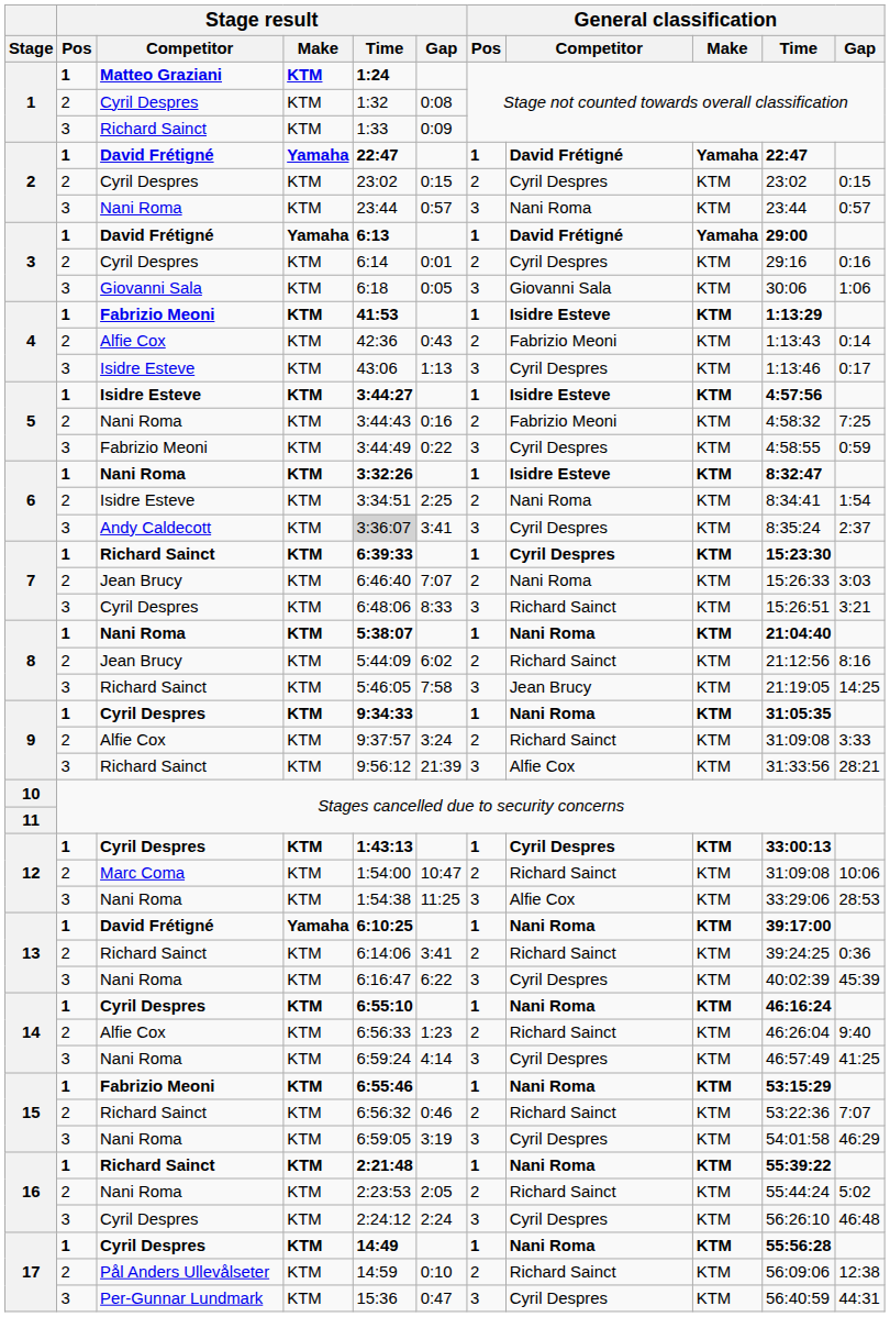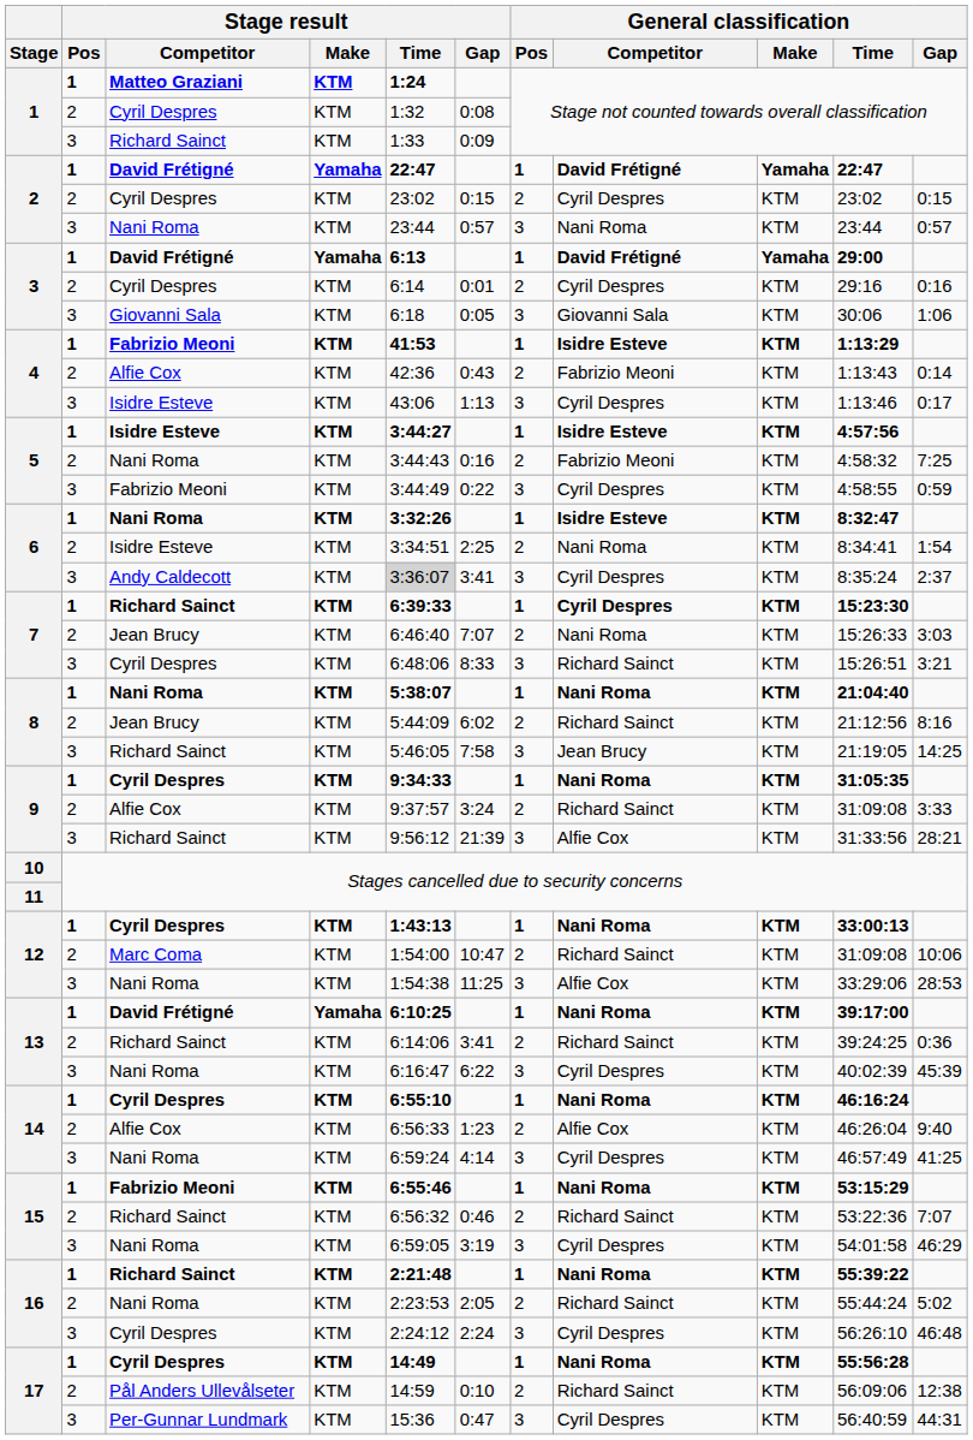 <table class="wikitable" style="font-size:97%;">
 <tr>
 <th></th>
 <th colspan=5><big>Stage result </big></th>
 <th colspan=5><big>General classification</big></th>
 </tr>
 <tr>
 <th width="40px">Stage</th>
 <th width="30px">Pos</th>
 <th width="170px">Competitor</th>
 <th width="50px">Make</th>
 <th width="40px">Time</th>
 <th width="40px">Gap</th>
 <th width="30px">Pos</th>
 <th width="170px">Competitor</th>
 <th width="50px">Make</th>
 <th width="40px">Time</th>
 <th width="40px">Gap</th>
 </tr>
 <tr>
 <th rowspan=3>1</th>
 <td><strong>1</strong></td>
 <td><strong> <a href='#'>Matteo Graziani</a></strong></td>
 <td><strong><a href='#'>KTM</a></strong></td>
 <td><strong>1:24</strong></td>
 <td></td>
 <td colspan=5 rowspan=3 align=center><em>Stage not counted towards overall classification</em></td>
 </tr>
 <tr>
 <td>2</td>
 <td> <a href='#'>Cyril Despres</a></td>
 <td>KTM</td>
 <td>1:32</td>
 <td>0:08</td>
 </tr>
 <tr>
 <td>3</td>
 <td> <a href='#'>Richard Sainct</a></td>
 <td>KTM</td>
 <td>1:33</td>
 <td>0:09</td>
 </tr>
 <tr>
 <th rowspan=3>2</th>
 <td><strong>1</strong></td>
 <td><strong> <a href='#'>David Frétigné</a> </strong></td>
 <td><strong><a href='#'>Yamaha</a></strong></td>
 <td><strong>22:47</strong></td>
 <td></td>
 <td><strong>1</strong></td>
 <td><strong> David Frétigné </strong></td>
 <td><strong>Yamaha</strong></td>
 <td><strong>22:47</strong></td>
 <td></td>
 </tr>
 <tr>
 <td>2</td>
 <td> Cyril Despres</td>
 <td>KTM</td>
 <td>23:02</td>
 <td>0:15</td>
 <td>2</td>
 <td> Cyril Despres</td>
 <td>KTM</td>
 <td>23:02</td>
 <td>0:15</td>
 </tr>
 <tr>
 <td>3</td>
 <td> <a href='#'>Nani Roma</a></td>
 <td>KTM</td>
 <td>23:44</td>
 <td>0:57</td>
 <td>3</td>
 <td> Nani Roma</td>
 <td>KTM</td>
 <td>23:44</td>
 <td>0:57</td>
 </tr>
 <tr>
 <th rowspan=3>3</th>
 <td><strong>1</strong></td>
 <td><strong> David Frétigné </strong></td>
 <td><strong>Yamaha</strong></td>
 <td><strong>6:13</strong></td>
 <td></td>
 <td><strong>1</strong></td>
 <td><strong> David Frétigné </strong></td>
 <td><strong>Yamaha</strong></td>
 <td><strong>29:00</strong></td>
 <td></td>
 </tr>
 <tr>
 <td>2</td>
 <td> Cyril Despres</td>
 <td>KTM</td>
 <td>6:14</td>
 <td>0:01</td>
 <td>2</td>
 <td> Cyril Despres</td>
 <td>KTM</td>
 <td>29:16</td>
 <td>0:16</td>
 </tr>
 <tr>
 <td>3</td>
 <td> <a href='#'>Giovanni Sala</a></td>
 <td>KTM</td>
 <td>6:18</td>
 <td>0:05</td>
 <td>3</td>
 <td> Giovanni Sala</td>
 <td>KTM</td>
 <td>30:06</td>
 <td>1:06</td>
 </tr>
 <tr>
 <th rowspan=3>4</th>
 <td><strong>1</strong></td>
 <td><strong> <a href='#'>Fabrizio Meoni</a> </strong></td>
 <td><strong>KTM</strong></td>
 <td><strong>41:53</strong></td>
 <td></td>
 <td><strong>1</strong></td>
 <td><strong> Isidre Esteve </strong></td>
 <td><strong>KTM</strong></td>
 <td><strong>1:13:29</strong></td>
 <td></td>
 </tr>
 <tr>
 <td>2</td>
 <td> <a href='#'>Alfie Cox</a></td>
 <td>KTM</td>
 <td>42:36</td>
 <td>0:43</td>
 <td>2</td>
 <td> Fabrizio Meoni</td>
 <td>KTM</td>
 <td>1:13:43</td>
 <td>0:14</td>
 </tr>
 <tr>
 <td>3</td>
 <td> <a href='#'>Isidre Esteve</a></td>
 <td>KTM</td>
 <td>43:06</td>
 <td>1:13</td>
 <td>3</td>
 <td> Cyril Despres</td>
 <td>KTM</td>
 <td>1:13:46</td>
 <td>0:17</td>
 </tr>
 <tr>
 <th rowspan=3>5</th>
 <td><strong>1</strong></td>
 <td><strong> Isidre Esteve </strong></td>
 <td><strong>KTM</strong></td>
 <td><strong>3:44:27</strong></td>
 <td></td>
 <td><strong>1</strong></td>
 <td><strong> Isidre Esteve </strong></td>
 <td><strong>KTM</strong></td>
 <td><strong>4:57:56</strong></td>
 <td></td>
 </tr>
 <tr>
 <td>2</td>
 <td> Nani Roma</td>
 <td>KTM</td>
 <td>3:44:43</td>
 <td>0:16</td>
 <td>2</td>
 <td> Fabrizio Meoni</td>
 <td>KTM</td>
 <td>4:58:32</td>
 <td>7:25</td>
 </tr>
 <tr>
 <td>3</td>
 <td> Fabrizio Meoni</td>
 <td>KTM</td>
 <td>3:44:49</td>
 <td>0:22</td>
 <td>3</td>
 <td> Cyril Despres</td>
 <td>KTM</td>
 <td>4:58:55</td>
 <td>0:59</td>
 </tr>
 <tr>
 <th rowspan=3>6</th>
 <td><strong>1</strong></td>
 <td><strong> Nani Roma</strong></td>
 <td><strong>KTM</strong></td>
 <td><strong>3:32:26</strong></td>
 <td></td>
 <td><strong>1</strong></td>
 <td><strong> Isidre Esteve  </strong></td>
 <td><strong>KTM</strong></td>
 <td><strong>8:32:47</strong></td>
 <td></td>
 </tr>
 <tr>
 <td>2</td>
 <td> Isidre Esteve</td>
 <td>KTM</td>
 <td>3:34:51</td>
 <td>2:25</td>
 <td>2</td>
 <td> Nani Roma</td>
 <td>KTM</td>
 <td>8:34:41</td>
 <td>1:54</td>
 </tr>
 <tr>
 <td>3</td>
 <td> <a href='#'>Andy Caldecott</a></td>
 <td>KTM</td>
 <td style="background: lightgrey;">3:36:07</td>
 <td>3:41</td>
 <td>3</td>
 <td> Cyril Despres</td>
 <td>KTM</td>
 <td>8:35:24</td>
 <td>2:37</td>
 </tr>
 <tr>
 <th rowspan=3>7</th>
 <td><strong>1</strong></td>
 <td><strong> Richard Sainct</strong></td>
 <td><strong>KTM</strong></td>
 <td><strong>6:39:33</strong></td>
 <td></td>
 <td><strong>1</strong></td>
 <td><strong> Cyril Despres</strong></td>
 <td><strong>KTM</strong></td>
 <td><strong>15:23:30</strong></td>
 <td></td>
 </tr>
 <tr>
 <td>2</td>
 <td> Jean Brucy</td>
 <td>KTM</td>
 <td>6:46:40</td>
 <td>7:07</td>
 <td>2</td>
 <td> Nani Roma</td>
 <td>KTM</td>
 <td>15:26:33</td>
 <td>3:03</td>
 </tr>
 <tr>
 <td>3</td>
 <td> Cyril Despres</td>
 <td>KTM</td>
 <td>6:48:06</td>
 <td>8:33</td>
 <td>3</td>
 <td> Richard Sainct</td>
 <td>KTM</td>
 <td>15:26:51</td>
 <td>3:21</td>
 </tr>
 <tr>
 <th rowspan=3>8</th>
 <td><strong>1</strong></td>
 <td><strong> Nani Roma</strong></td>
 <td><strong>KTM</strong></td>
 <td><strong>5:38:07</strong></td>
 <td></td>
 <td><strong>1</strong></td>
 <td><strong> Nani Roma</strong></td>
 <td><strong>KTM</strong></td>
 <td><strong>21:04:40</strong></td>
 <td></td>
 </tr>
 <tr>
 <td>2</td>
 <td> Jean Brucy</td>
 <td>KTM</td>
 <td>5:44:09</td>
 <td>6:02</td>
 <td>2</td>
 <td> Richard Sainct</td>
 <td>KTM</td>
 <td>21:12:56</td>
 <td>8:16</td>
 </tr>
 <tr>
 <td>3</td>
 <td> Richard Sainct</td>
 <td>KTM</td>
 <td>5:46:05</td>
 <td>7:58</td>
 <td>3</td>
 <td> Jean Brucy</td>
 <td>KTM</td>
 <td>21:19:05</td>
 <td>14:25</td>
 </tr>
 <tr>
 <th rowspan=3>9</th>
 <td><strong>1</strong></td>
 <td><strong> Cyril Despres</strong></td>
 <td><strong>KTM</strong></td>
 <td><strong>9:34:33</strong></td>
 <td></td>
 <td><strong>1</strong></td>
 <td><strong> Nani Roma</strong></td>
 <td><strong>KTM</strong></td>
 <td><strong>31:05:35</strong></td>
 <td></td>
 </tr>
 <tr>
 <td>2</td>
 <td> Alfie Cox</td>
 <td>KTM</td>
 <td>9:37:57</td>
 <td>3:24</td>
 <td>2</td>
 <td> Richard Sainct</td>
 <td>KTM</td>
 <td>31:09:08</td>
 <td>3:33</td>
 </tr>
 <tr>
 <td>3</td>
 <td> Richard Sainct</td>
 <td>KTM</td>
 <td>9:56:12</td>
 <td>21:39</td>
 <td>3</td>
 <td> Alfie Cox</td>
 <td>KTM</td>
 <td>31:33:56</td>
 <td>28:21</td>
 </tr>
 <tr>
 <th>10</th>
 <td colspan=10 rowspan=2 align=center><em>Stages cancelled due to security concerns</em></td>
 </tr>
 <tr>
 <th>11</th>
 </tr>
 <tr>
 <th rowspan=3>12</th>
 <td><strong>1</strong></td>
 <td><strong> Cyril Despres</strong></td>
 <td><strong>KTM</strong></td>
 <td><strong>1:43:13</strong></td>
 <td></td>
 <td><strong>1</strong></td>
-<td><strong> Cyril Despres</strong></td>
+<td><strong> Nani Roma</strong></td>
 <td><strong>KTM</strong></td>
 <td><strong>33:00:13</strong></td>
 <td></td>
 </tr>
 <tr>
 <td>2</td>
 <td> <a href='#'>Marc Coma</a></td>
 <td>KTM</td>
 <td>1:54:00</td>
 <td>10:47</td>
 <td>2</td>
 <td> Richard Sainct</td>
 <td>KTM</td>
 <td>31:09:08</td>
 <td>10:06</td>
 </tr>
 <tr>
 <td>3</td>
 <td> Nani Roma</td>
 <td>KTM</td>
 <td>1:54:38</td>
 <td>11:25</td>
 <td>3</td>
 <td> Alfie Cox</td>
 <td>KTM</td>
 <td>33:29:06</td>
 <td>28:53</td>
 </tr>
 <tr>
 <th rowspan=3>13</th>
 <td><strong>1</strong></td>
 <td><strong> David Frétigné</strong></td>
 <td><strong>Yamaha</strong></td>
 <td><strong>6:10:25</strong></td>
 <td></td>
 <td><strong>1</strong></td>
 <td><strong> Nani Roma</strong></td>
 <td><strong>KTM</strong></td>
 <td><strong>39:17:00</strong></td>
 <td></td>
 </tr>
 <tr>
 <td>2</td>
 <td> Richard Sainct</td>
 <td>KTM</td>
 <td>6:14:06</td>
 <td>3:41</td>
 <td>2</td>
 <td> Richard Sainct</td>
 <td>KTM</td>
 <td>39:24:25</td>
 <td>0:36</td>
 </tr>
 <tr>
 <td>3</td>
 <td> Nani Roma</td>
 <td>KTM</td>
 <td>6:16:47</td>
 <td>6:22</td>
 <td>3</td>
 <td> Cyril Despres</td>
 <td>KTM</td>
 <td>40:02:39</td>
 <td>45:39</td>
 </tr>
 <tr>
 <th rowspan=3>14</th>
 <td><strong>1</strong></td>
 <td><strong> Cyril Despres</strong></td>
 <td><strong>KTM</strong></td>
 <td><strong>6:55:10</strong></td>
 <td></td>
 <td><strong>1</strong></td>
 <td><strong> Nani Roma</strong></td>
 <td><strong>KTM</strong></td>
 <td><strong>46:16:24</strong></td>
 <td></td>
 </tr>
 <tr>
 <td>2</td>
 <td> Alfie Cox</td>
 <td>KTM</td>
 <td>6:56:33</td>
 <td>1:23</td>
 <td>2</td>
-<td> Richard Sainct</td>
+<td> Alfie Cox</td>
 <td>KTM</td>
 <td>46:26:04</td>
 <td>9:40</td>
 </tr>
 <tr>
 <td>3</td>
 <td> Nani Roma</td>
 <td>KTM</td>
 <td>6:59:24</td>
 <td>4:14</td>
 <td>3</td>
 <td> Cyril Despres</td>
 <td>KTM</td>
 <td>46:57:49</td>
 <td>41:25</td>
 </tr>
 <tr>
 <th rowspan=3>15</th>
 <td><strong>1</strong></td>
 <td><strong> Fabrizio Meoni</strong></td>
 <td><strong>KTM</strong></td>
 <td><strong>6:55:46</strong></td>
 <td></td>
 <td><strong>1</strong></td>
 <td><strong> Nani Roma</strong></td>
 <td><strong>KTM</strong></td>
 <td><strong>53:15:29</strong></td>
 <td></td>
 </tr>
 <tr>
 <td>2</td>
 <td> Richard Sainct</td>
 <td>KTM</td>
 <td>6:56:32</td>
 <td>0:46</td>
 <td>2</td>
 <td> Richard Sainct</td>
 <td>KTM</td>
 <td>53:22:36</td>
 <td>7:07</td>
 </tr>
 <tr>
 <td>3</td>
 <td> Nani Roma</td>
 <td>KTM</td>
 <td>6:59:05</td>
 <td>3:19</td>
 <td>3</td>
 <td> Cyril Despres</td>
 <td>KTM</td>
 <td>54:01:58</td>
 <td>46:29</td>
 </tr>
 <tr>
 <th rowspan=3>16</th>
 <td><strong>1</strong></td>
 <td><strong> Richard Sainct</strong></td>
 <td><strong>KTM</strong></td>
 <td><strong>2:21:48</strong></td>
 <td></td>
 <td><strong>1</strong></td>
 <td><strong> Nani Roma</strong></td>
 <td><strong>KTM</strong></td>
 <td><strong>55:39:22</strong></td>
 <td></td>
 </tr>
 <tr>
 <td>2</td>
 <td> Nani Roma</td>
 <td>KTM</td>
 <td>2:23:53</td>
 <td>2:05</td>
 <td>2</td>
 <td> Richard Sainct</td>
 <td>KTM</td>
 <td>55:44:24</td>
 <td>5:02</td>
 </tr>
 <tr>
 <td>3</td>
 <td> Cyril Despres</td>
 <td>KTM</td>
 <td>2:24:12</td>
 <td>2:24</td>
 <td>3</td>
 <td> Cyril Despres</td>
 <td>KTM</td>
 <td>56:26:10</td>
 <td>46:48</td>
 </tr>
 <tr>
 <th rowspan=3>17</th>
 <td><strong>1</strong></td>
 <td><strong> Cyril Despres</strong></td>
 <td><strong>KTM</strong></td>
 <td><strong>14:49</strong></td>
 <td></td>
 <td><strong>1</strong></td>
 <td><strong> Nani Roma</strong></td>
 <td><strong>KTM</strong></td>
 <td><strong>55:56:28</strong></td>
 <td></td>
 </tr>
 <tr>
 <td>2</td>
 <td> <a href='#'>Pål Anders Ullevålseter</a></td>
 <td>KTM</td>
 <td>14:59</td>
 <td>0:10</td>
 <td>2</td>
 <td> Richard Sainct</td>
 <td>KTM</td>
 <td>56:09:06</td>
 <td>12:38</td>
 </tr>
 <tr>
 <td>3</td>
 <td> <a href='#'>Per-Gunnar Lundmark</a></td>
 <td>KTM</td>
 <td>15:36</td>
 <td>0:47</td>
 <td>3</td>
 <td> Cyril Despres</td>
 <td>KTM</td>
 <td>56:40:59</td>
 <td>44:31</td>
 </tr>
 </table>
